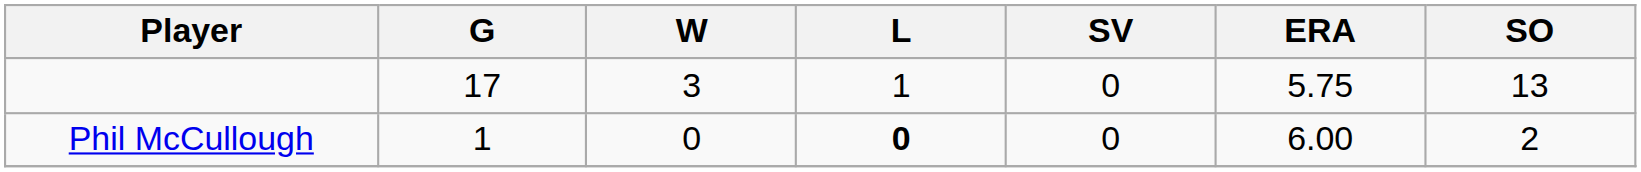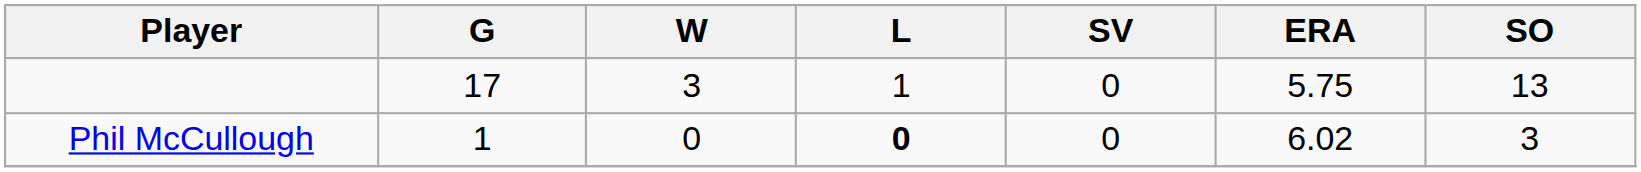 <table class="wikitable sortable">
 <tr>
 <th bgcolor="#DDDDFF" width="16%">Player</th>
 <th bgcolor="#DDDDFF" width="9%">G</th>
 <th bgcolor="#DDDDFF" width="9%">W</th>
 <th bgcolor="#DDDDFF" width="9%">L</th>
 <th bgcolor="#DDDDFF" width="9%">SV</th>
 <th bgcolor="#DDDDFF" width="9%">ERA</th>
 <th bgcolor="#DDDDFF" width="9%">SO</th>
 </tr>
 <tr align="center">
 <td></td>
 <td>17</td>
 <td>3</td>
 <td>1</td>
 <td>0</td>
 <td>5.75</td>
 <td>13</td>
 </tr>
 <tr align="center">
 <td><a href='#'>Phil McCullough</a></td>
 <td>1</td>
 <td>0</td>
 <td><strong>0</strong></td>
 <td>0</td>
-<td>6.00</td>
-<td>2</td>
+<td>6.02</td>
+<td>3</td>
 </tr>
 <tr align="center">
 </tr>
 </table>
